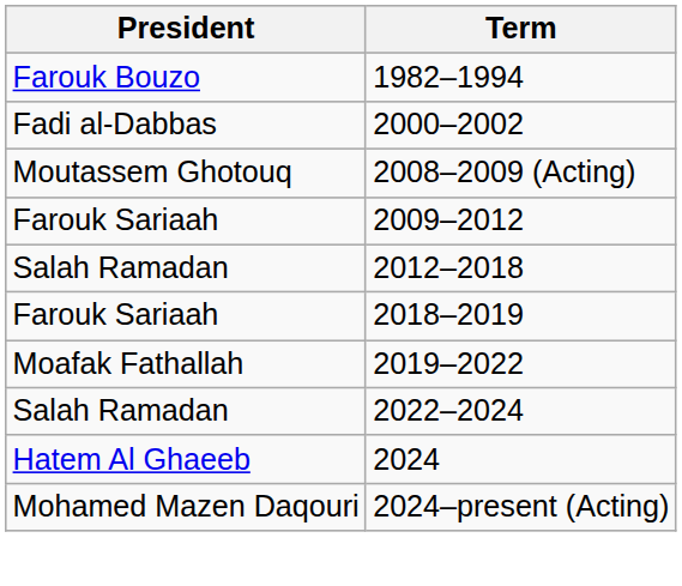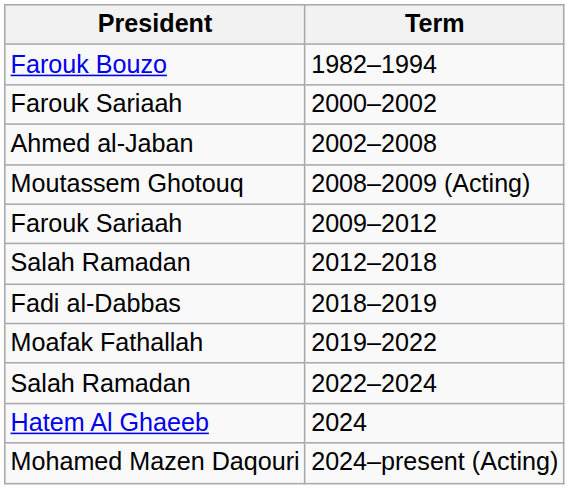 <table class="wikitable">
 <tr>
 <th>President</th>
 <th>Term</th>
 </tr>
 <tr>
 <td><a href='#'>Farouk Bouzo</a></td>
 <td>1982–1994</td>
 </tr>
 <tr>
-<td>Fadi al-Dabbas</td>
+<td>Farouk Sariaah</td>
 <td>2000–2002</td>
+</tr>
+<tr>
+<td>Ahmed al-Jaban</td>
+<td>2002–2008</td>
 </tr>
 <tr>
 <td>Moutassem Ghotouq</td>
 <td>2008–2009 (Acting)</td>
 </tr>
 <tr>
 <td>Farouk Sariaah</td>
 <td>2009–2012</td>
 </tr>
 <tr>
 <td>Salah Ramadan</td>
 <td>2012–2018</td>
 </tr>
 <tr>
-<td>Farouk Sariaah</td>
+<td>Fadi al-Dabbas</td>
 <td>2018–2019</td>
 </tr>
 <tr>
 <td>Moafak Fathallah</td>
 <td>2019–2022</td>
 </tr>
 <tr>
 <td>Salah Ramadan</td>
 <td>2022–2024</td>
 </tr>
 <tr>
 <td><a href='#'>Hatem Al Ghaeeb</a></td>
 <td>2024</td>
 </tr>
 <tr>
 <td>Mohamed Mazen Daqouri</td>
 <td>2024–present (Acting)</td>
 </tr>
 </table>
